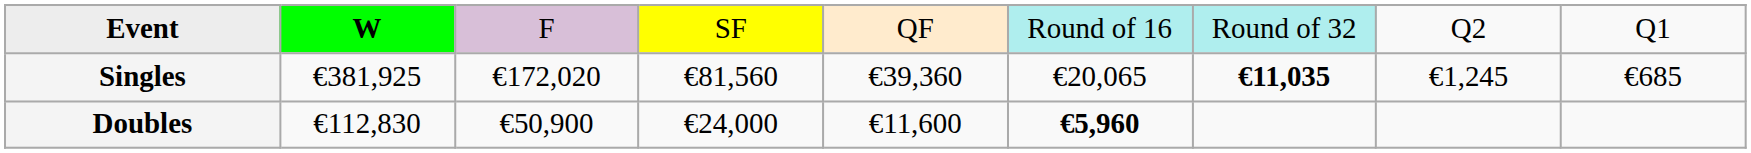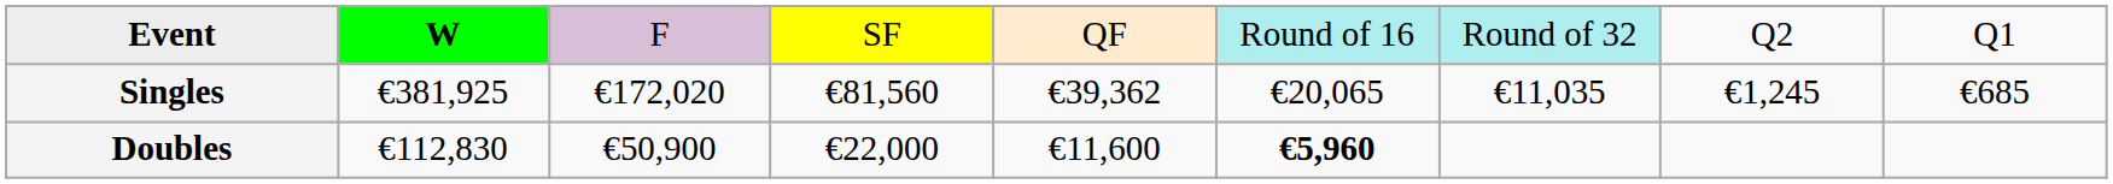 <table class=wikitable style=font-size:90%;text-align:center>
 <tr>
 <td width=130 bgcolor=ededed><strong>Event</strong></td>
 <td width=80 bgcolor=lime><strong>W</strong></td>
 <td width=85 bgcolor=thistle>F</td>
 <td width=85 bgcolor=ffff00>SF</td>
 <td width=85 bgcolor=ffebcd>QF</td>
 <td width=85 bgcolor=afeeee>Round of 16</td>
 <td width=85 bgcolor=afeeee>Round of 32</td>
 <td width=85>Q2</td>
 <td width=85>Q1</td>
 </tr>
 <tr>
 <th style=background:#f4f4f4>Singles</th>
 <td>€381,925</td>
 <td>€172,020</td>
 <td>€81,560</td>
-<td>€39,360</td>
+<td>€39,362</td>
 <td>€20,065</td>
-<td><strong>€11,035</strong></td>
+<td>€11,035</td>
 <td>€1,245</td>
 <td>€685</td>
 </tr>
 <tr>
 <th style=background:#f4f4f4>Doubles</th>
 <td>€112,830</td>
 <td>€50,900</td>
-<td>€24,000</td>
+<td>€22,000</td>
 <td>€11,600</td>
 <td><strong>€5,960</strong></td>
 <td></td>
 <td></td>
 <td></td>
 </tr>
 </table>
